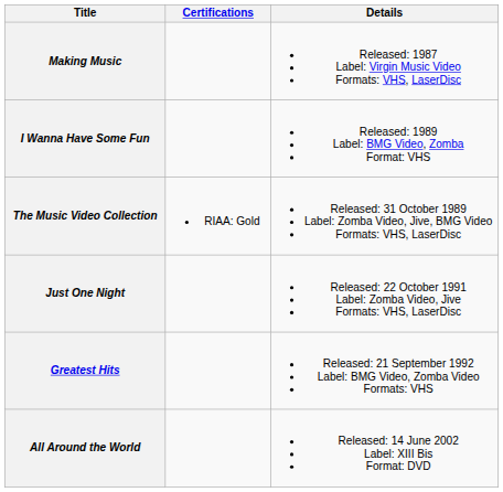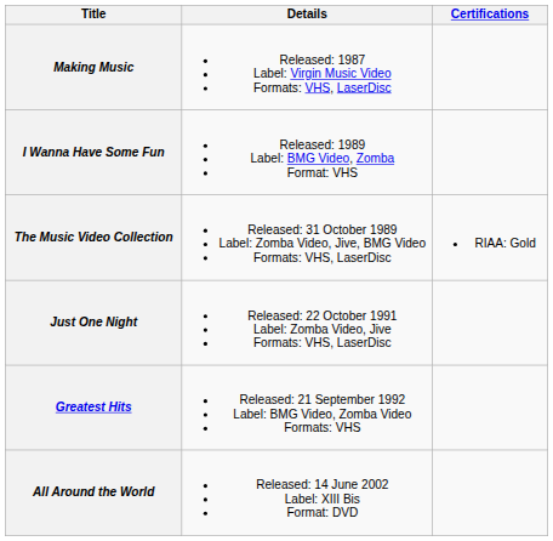 <table class="wikitable plainrowheaders" style="text-align:center">
 <tr>
 <th scope="col" style="width:14em;">Title</th>
+<th scope="col" style="width:20em;">Details</th>
 <th scope="col" style="width:9em;"><a href='#'>Certifications</a></th>
-<th scope="col" style="width:20em;">Details</th>
 </tr>
 <tr>
 <th scope="row"><em>Making Music</em></th>
+<td><br><ul><li>Released: 1987</li><li>Label: <a href='#'>Virgin Music Video</a></li><li>Formats: <a href='#'>VHS</a>, <a href='#'>LaserDisc</a></li></ul></td>
 <td></td>
-<td><br><ul><li>Released: 1987</li><li>Label: <a href='#'>Virgin Music Video</a></li><li>Formats: <a href='#'>VHS</a>, <a href='#'>LaserDisc</a></li></ul></td>
 </tr>
 <tr>
 <th scope="row"><em>I Wanna Have Some Fun</em></th>
+<td><br><ul><li>Released: 1989</li><li>Label: <a href='#'>BMG Video</a>, <a href='#'>Zomba</a></li><li>Format: VHS</li></ul></td>
 <td></td>
-<td><br><ul><li>Released: 1989</li><li>Label: <a href='#'>BMG Video</a>, <a href='#'>Zomba</a></li><li>Format: VHS</li></ul></td>
 </tr>
 <tr>
 <th scope="row"><em>The Music Video Collection</em></th>
+<td><br><ul><li>Released: 31 October 1989</li><li>Label: Zomba Video, Jive, BMG Video</li><li>Formats: VHS, LaserDisc</li></ul></td>
 <td><br><ul><li>RIAA: Gold</li></ul></td>
-<td><br><ul><li>Released: 31 October 1989</li><li>Label: Zomba Video, Jive, BMG Video</li><li>Formats: VHS, LaserDisc</li></ul></td>
 </tr>
 <tr>
 <th scope="row"><em>Just One Night</em></th>
+<td><br><ul><li>Released: 22 October 1991</li><li>Label: Zomba Video, Jive</li><li>Formats: VHS, LaserDisc</li></ul></td>
 <td></td>
-<td><br><ul><li>Released: 22 October 1991</li><li>Label: Zomba Video, Jive</li><li>Formats: VHS, LaserDisc</li></ul></td>
 </tr>
 <tr>
 <th scope="row"><em><a href='#'>Greatest Hits</a></em></th>
+<td><br><ul><li>Released: 21 September 1992</li><li>Label: BMG Video, Zomba Video</li><li>Formats: VHS</li></ul></td>
 <td></td>
-<td><br><ul><li>Released: 21 September 1992</li><li>Label: BMG Video, Zomba Video</li><li>Formats: VHS</li></ul></td>
 </tr>
 <tr>
 <th scope="row"><em>All Around the World</em><br></th>
+<td><br><ul><li>Released: 14 June 2002</li><li>Label: XIII Bis</li><li>Format: DVD</li></ul></td>
 <td></td>
-<td><br><ul><li>Released: 14 June 2002</li><li>Label: XIII Bis</li><li>Format: DVD</li></ul></td>
 </tr>
 </table>
